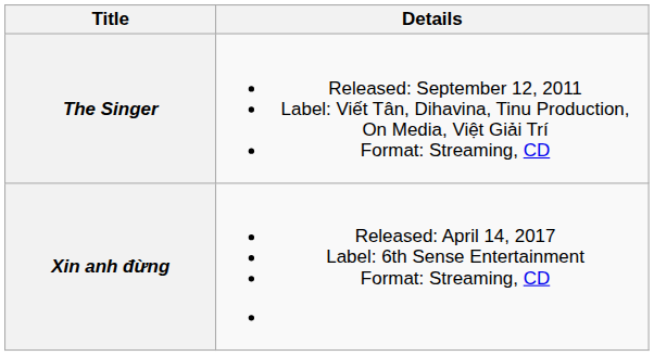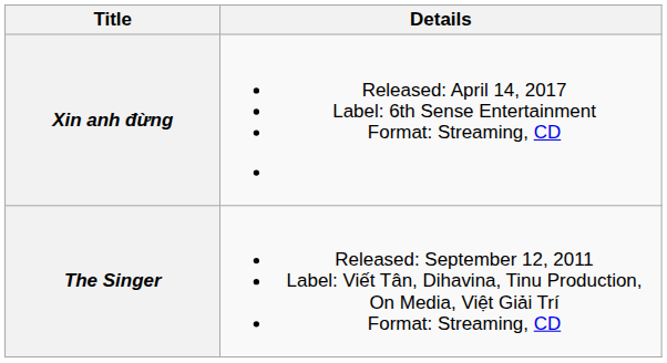 <table class="wikitable plainrowheaders" style="text-align:center;">
 <tr>
 <th scope="col" style="width:11em;">Title</th>
 <th scope="col" style="width:23em;">Details</th>
 </tr>
 <tr>
+<th scope="row"><em>Xin anh đừng</em></th>
+<td><br><ul><li>Released: April 14, 2017</li><li>Label: 6th Sense Entertainment</li><li>Format: Streaming, <a href='#'>CD</a></li></ul><ul><li></li></ul></td>
+</tr>
+<tr>
 <th scope="row"><em>The Singer</em></th>
 <td><br><ul><li>Released: September 12, 2011</li><li>Label: Viết Tân, Dihavina, Tinu Production, On Media, Việt Giải Trí</li><li>Format: Streaming, <a href='#'>CD</a></li></ul></td>
 </tr>
-<tr>
-<th scope="row"><em>Xin anh đừng</em></th>
-<td><br><ul><li>Released: April 14, 2017</li><li>Label: 6th Sense Entertainment</li><li>Format: Streaming, <a href='#'>CD</a></li></ul><ul><li></li></ul></td>
-</tr>
 </table>
